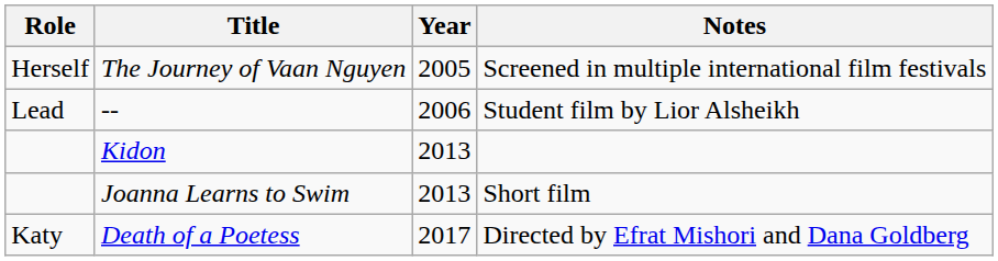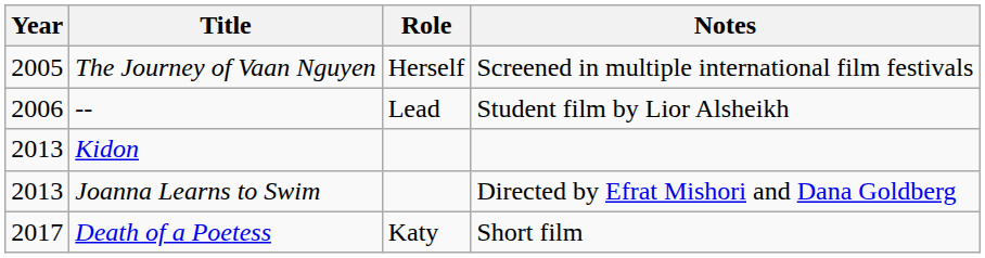 <table class="wikitable">
 <tr>
+<th>Year</th>
+<th>Title</th>
 <th>Role</th>
-<th>Title</th>
-<th>Year</th>
 <th>Notes</th>
 </tr>
 <tr>
+<td>2005</td>
+<td><em>The Journey of Vaan Nguyen</em></td>
 <td>Herself</td>
-<td><em>The Journey of Vaan Nguyen</em></td>
-<td>2005</td>
 <td>Screened in multiple international film festivals</td>
 </tr>
 <tr>
+<td>2006</td>
+<td>--</td>
 <td>Lead</td>
-<td>--</td>
-<td>2006</td>
 <td>Student film by Lior Alsheikh</td>
 </tr>
 <tr>
+<td>2013</td>
+<td><em><a href='#'>Kidon</a></em></td>
 <td></td>
-<td><em><a href='#'>Kidon</a></em></td>
-<td>2013</td>
 <td></td>
 </tr>
 <tr>
+<td>2013</td>
+<td><em>Joanna Learns to Swim</em></td>
 <td></td>
-<td><em>Joanna Learns to Swim</em></td>
-<td>2013</td>
+<td>Directed by <a href='#'>Efrat Mishori</a> and <a href='#'>Dana Goldberg</a></td>
+</tr>
+<tr>
+<td>2017</td>
+<td><em><a href='#'>Death of a Poetess</a></em></td>
+<td>Katy</td>
 <td>Short film</td>
 </tr>
-<tr>
-<td>Katy</td>
-<td><em><a href='#'>Death of a Poetess</a></em></td>
-<td>2017</td>
-<td>Directed by <a href='#'>Efrat Mishori</a> and <a href='#'>Dana Goldberg</a></td>
-</tr>
 </table>
